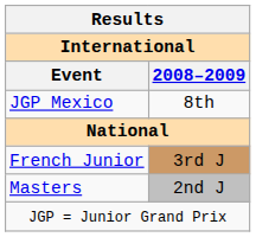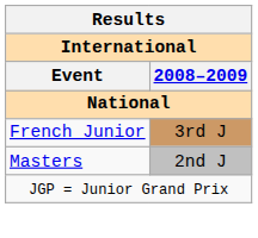 <table class="wikitable" style="text-align:center">
 <tr>
 <th colspan=2 align=center><strong>Results</strong></th>
 </tr>
 <tr>
 <th style="background-color: #ffdead; " colspan=2 align=center><strong>International</strong></th>
 </tr>
 <tr>
 <th>Event</th>
 <th><a href='#'>2008–2009</a></th>
-</tr>
-<tr>
-<td align=left><a href='#'>JGP Mexico</a></td>
-<td>8th</td>
 </tr>
 <tr>
 <th style="background-color: #ffdead; " colspan=2 align=center><strong>National</strong></th>
 </tr>
 <tr>
 <td align="left"><a href='#'>French Junior</a></td>
 <td bgcolor=cc9966>3rd J</td>
 </tr>
 <tr>
 <td align=left><a href='#'>Masters</a></td>
 <td bgcolor=silver>2nd J</td>
 </tr>
 <tr>
 <td colspan=2 align=center><small> JGP = Junior Grand Prix </small></td>
 </tr>
 </table>
